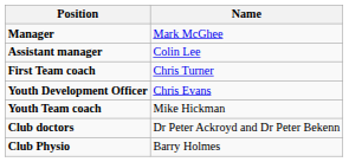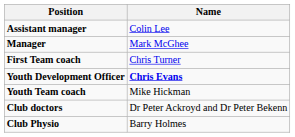 <table class="wikitable">
 <tr>
 <th>Position</th>
 <th>Name</th>
 </tr>
 <tr>
+<td><strong>Assistant manager</strong></td>
+<td><a href='#'>Colin Lee</a></td>
+</tr>
+<tr>
 <td><strong>Manager</strong></td>
 <td><a href='#'>Mark McGhee</a></td>
-</tr>
-<tr>
-<td><strong>Assistant manager</strong></td>
-<td><a href='#'>Colin Lee</a></td>
 </tr>
 <tr>
 <td><strong>First Team coach</strong></td>
 <td><a href='#'>Chris Turner</a></td>
 </tr>
 <tr>
 <td><strong>Youth Development Officer</strong></td>
-<td><a href='#'>Chris Evans</a></td>
+<td><strong><a href='#'>Chris Evans</a></strong></td>
 </tr>
 <tr>
 <td><strong>Youth Team coach</strong></td>
 <td>Mike Hickman</td>
 </tr>
 <tr>
 <td><strong>Club doctors</strong></td>
 <td>Dr Peter Ackroyd and Dr Peter Bekenn</td>
 </tr>
 <tr>
 <td><strong>Club Physio</strong></td>
 <td>Barry Holmes</td>
 </tr>
 </table>
